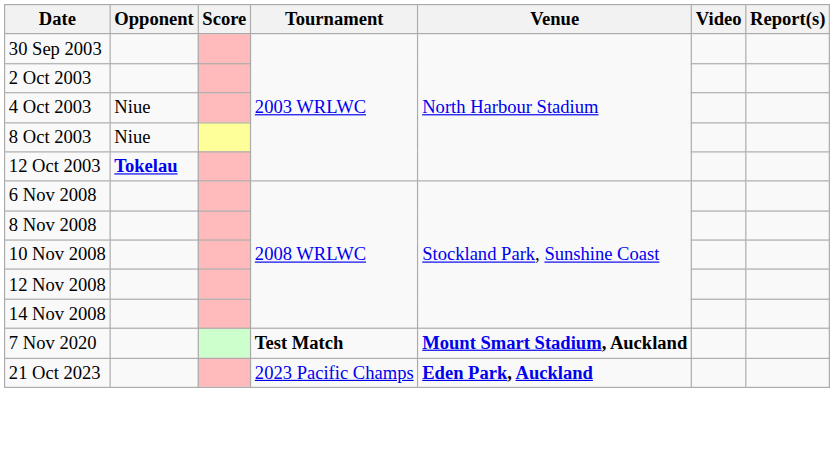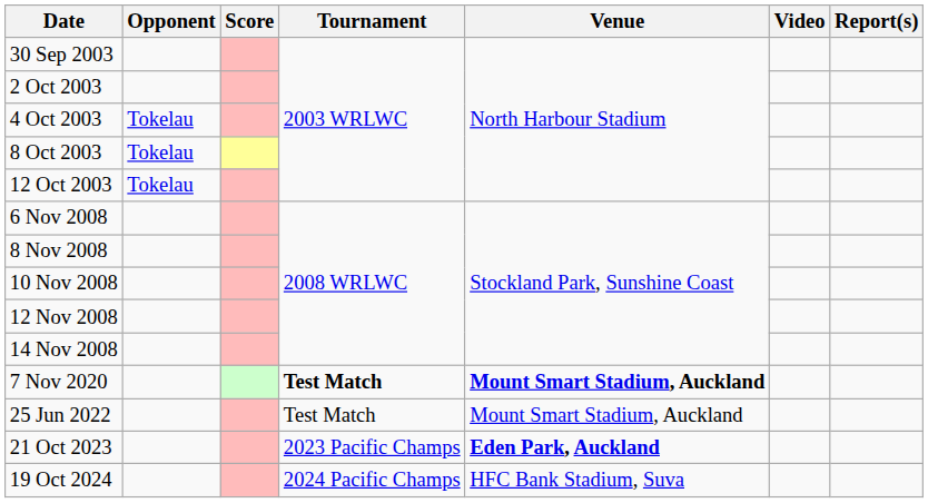 <table class=wikitable>
 <tr>
 <th>Date</th>
 <th>Opponent</th>
 <th>Score</th>
 <th>Tournament</th>
 <th>Venue</th>
 <th>Video</th>
 <th>Report(s)</th>
 </tr>
 <tr>
 <td>30 Sep 2003</td>
 <td></td>
 <td bgcolor="#FFBBBB"></td>
 <td rowspan=5><a href='#'>2003 WRLWC</a></td>
 <td rowspan=5>  <a href='#'>North Harbour Stadium</a></td>
 <td align=center></td>
 <td align=center></td>
 </tr>
 <tr>
 <td>2 Oct 2003</td>
 <td></td>
 <td bgcolor="#FFBBBB"></td>
 <td align=center></td>
 <td align=center></td>
 </tr>
 <tr>
 <td>4 Oct 2003</td>
-<td> Niue</td>
+<td> <a href='#'>Tokelau</a></td>
 <td bgcolor="#FFBBBB"></td>
 <td align=center></td>
 <td align=center></td>
 </tr>
 <tr>
 <td>8 Oct 2003</td>
-<td> Niue</td>
+<td> <a href='#'>Tokelau</a></td>
 <td bgcolor="#FFFF99"></td>
 <td align=center></td>
 <td align=center></td>
 </tr>
 <tr>
 <td>12 Oct 2003</td>
-<td><strong> <a href='#'>Tokelau</a></strong></td>
+<td> <a href='#'>Tokelau</a></td>
 <td bgcolor="#FFBBBB"></td>
 <td align=center></td>
 <td align=center></td>
 </tr>
 <tr>
 <td>6 Nov 2008</td>
 <td></td>
 <td bgcolor="#FFBBBB"></td>
 <td rowspan=5><a href='#'>2008 WRLWC</a></td>
 <td rowspan=5> <a href='#'>Stockland Park</a>, <a href='#'>Sunshine Coast</a></td>
 <td align=center></td>
 <td align=center></td>
 </tr>
 <tr>
 <td>8 Nov 2008</td>
 <td></td>
 <td bgcolor="#FFBBBB"></td>
 <td align=center></td>
 <td align=center></td>
 </tr>
 <tr>
 <td>10 Nov 2008</td>
 <td></td>
 <td bgcolor="#FFBBBB"></td>
 <td align=center></td>
 <td align=center></td>
 </tr>
 <tr>
 <td>12 Nov 2008</td>
 <td></td>
 <td bgcolor="#FFBBBB"></td>
 <td align=center></td>
 <td align=center></td>
 </tr>
 <tr>
 <td>14 Nov 2008</td>
 <td></td>
 <td bgcolor="#FFBBBB"></td>
 <td align=center></td>
 <td align=center></td>
 </tr>
 <tr>
 <td>7 Nov 2020</td>
 <td></td>
 <td bgcolor="#CCFFCC"></td>
 <td><strong>Test Match</strong></td>
 <td><strong> <a href='#'>Mount Smart Stadium</a>, Auckland</strong></td>
 <td align=center></td>
 <td align=center></td>
 </tr>
 <tr>
+<td>25 Jun 2022</td>
+<td></td>
+<td bgcolor="#FFBBBB"></td>
+<td>Test Match</td>
+<td> <a href='#'>Mount Smart Stadium</a>, Auckland</td>
+<td align=center></td>
+<td align=center></td>
+</tr>
+<tr>
 <td>21 Oct 2023</td>
 <td></td>
 <td bgcolor="#FFBBBB"></td>
 <td><a href='#'>2023 Pacific Champs</a></td>
 <td><strong> <a href='#'>Eden Park</a>, <a href='#'>Auckland</a></strong></td>
 <td align=center></td>
 <td align=center></td>
 </tr>
+<tr>
+<td>19 Oct 2024</td>
+<td></td>
+<td bgcolor="#FFBBBB"></td>
+<td><a href='#'>2024 Pacific Champs</a></td>
+<td> <a href='#'>HFC Bank Stadium</a>, <a href='#'>Suva</a></td>
+<td align=center></td>
+<td align=center></td>
+</tr>
 </table>
